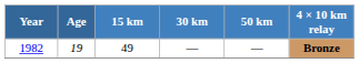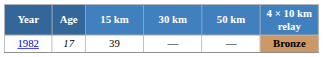 <table class="wikitable" style="font-size:95%; text-align:center; border:grey solid 1px; border-collapse:collapse; background:#ffffff;">
 <tr>
 <th style="background-color:#369; color:white; width:60px;"> Year </th>
 <th style="background-color:#369; color:white; width:40px;"> Age </th>
 <th style="background-color:#4180be; color:white; width:75px;"> 15 km </th>
 <th style="background-color:#4180be; color:white; width:75px;"> 30 km </th>
 <th style="background-color:#4180be; color:white; width:75px;"> 50 km </th>
 <th style="background-color:#4180be; color:white; width:75px;"> 4 × 10 km <br> relay </th>
 </tr>
 <tr>
 <td><a href='#'>1982</a></td>
-<td><em>19</em></td>
-<td>49</td>
+<td><em>17</em></td>
+<td>39</td>
 <td>—</td>
 <td>—</td>
 <td bgcolor="cc9966"><strong>Bronze</strong></td>
 </tr>
 <tr>
 </tr>
 </table>
